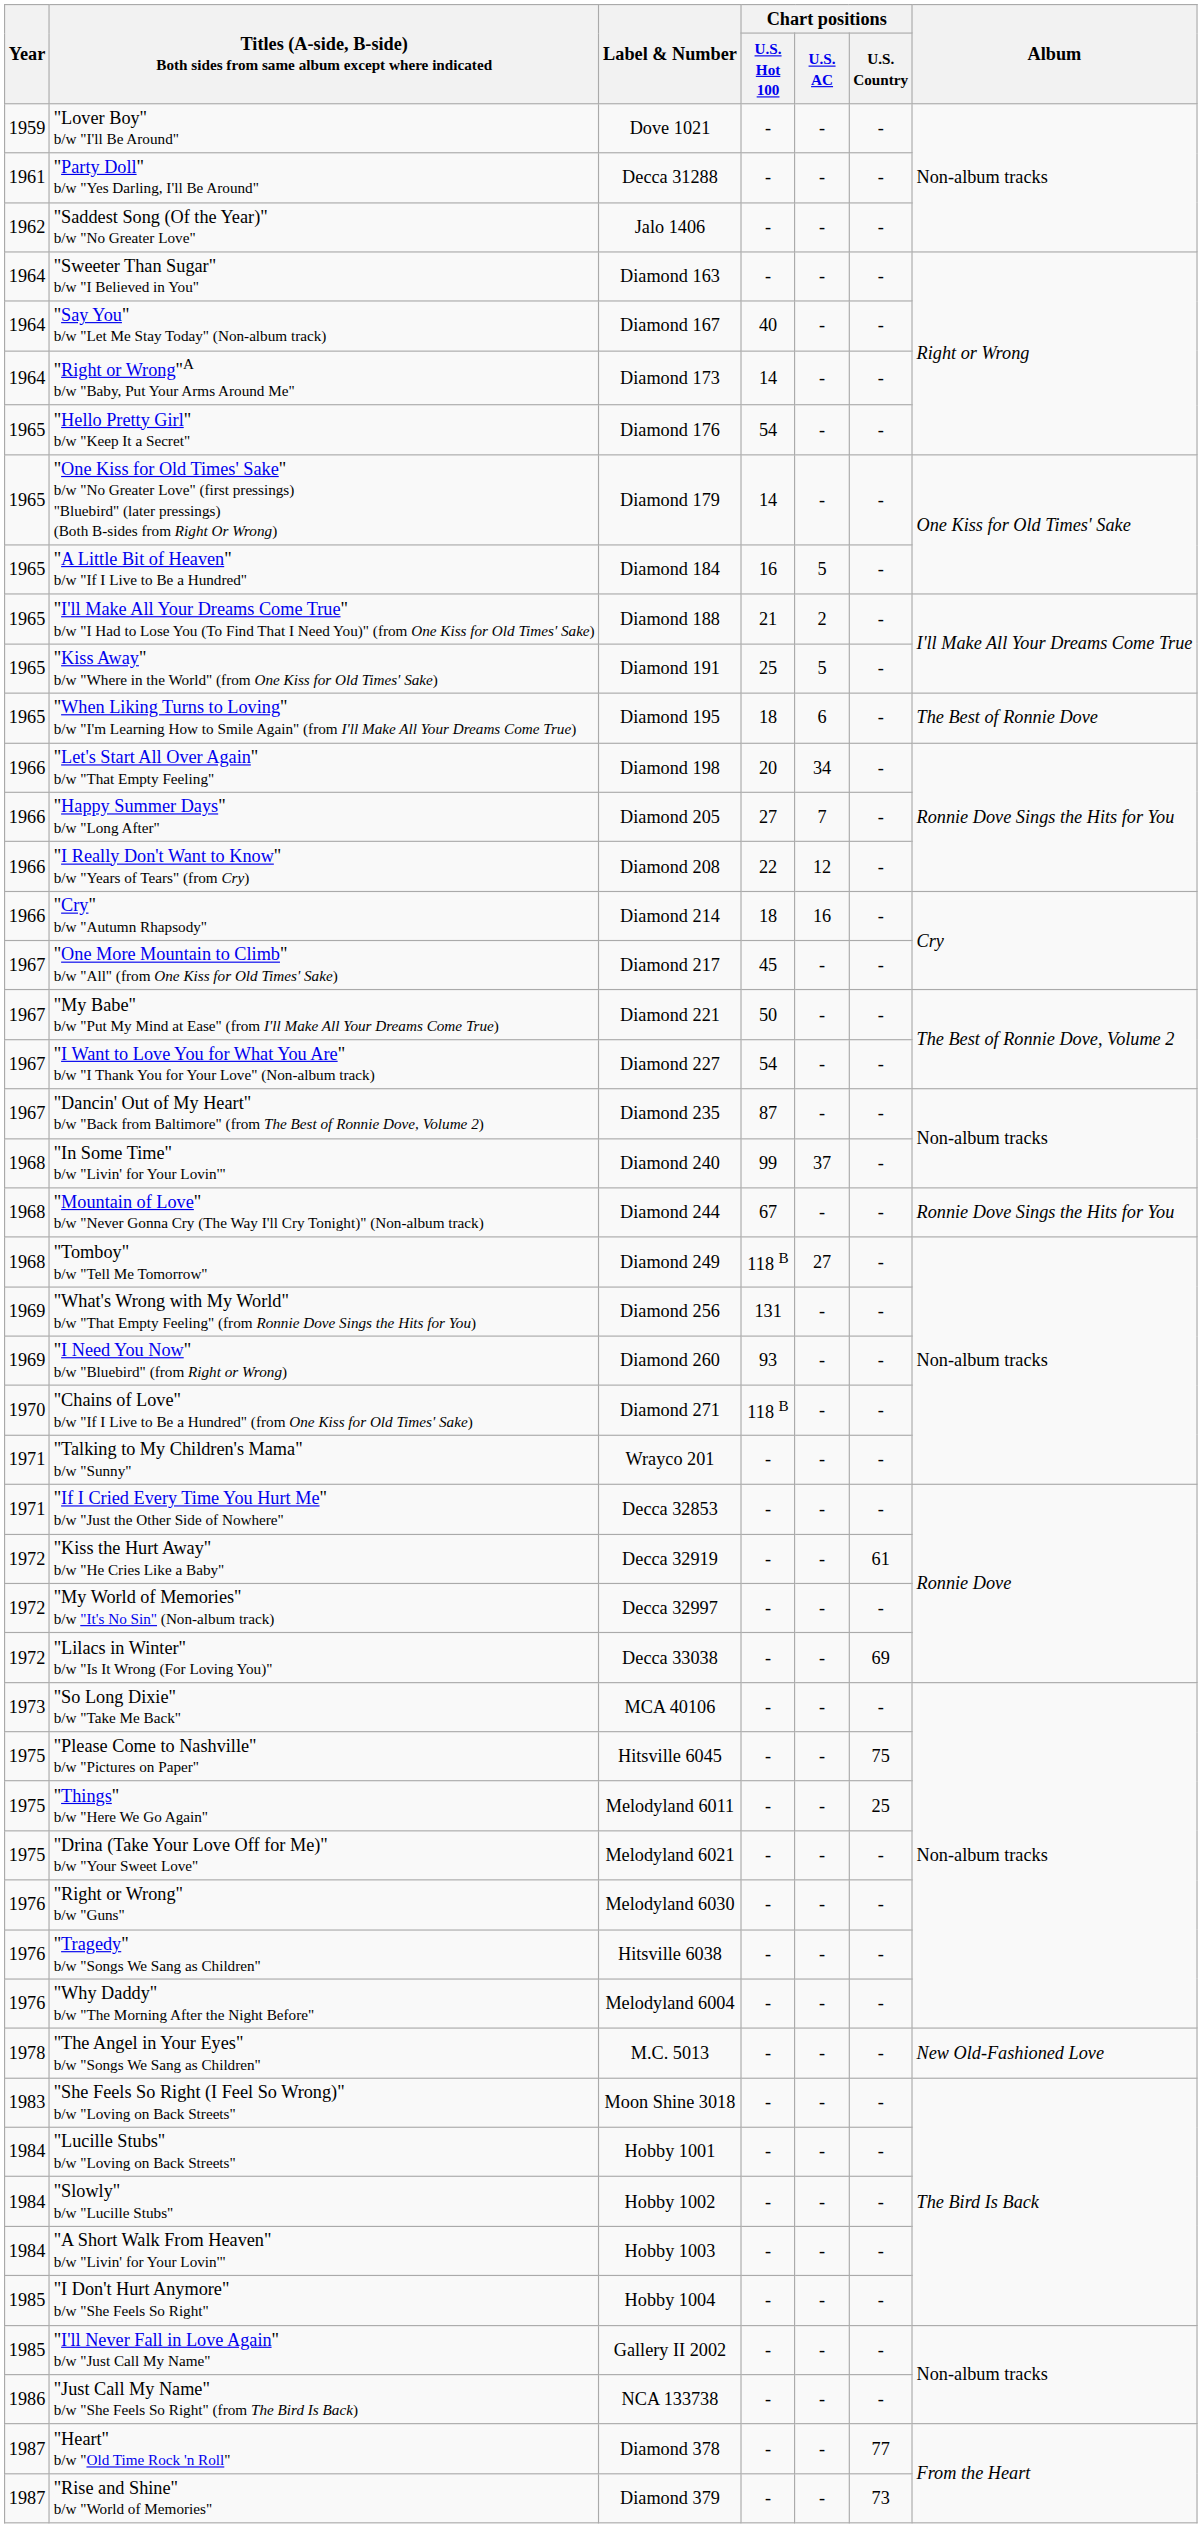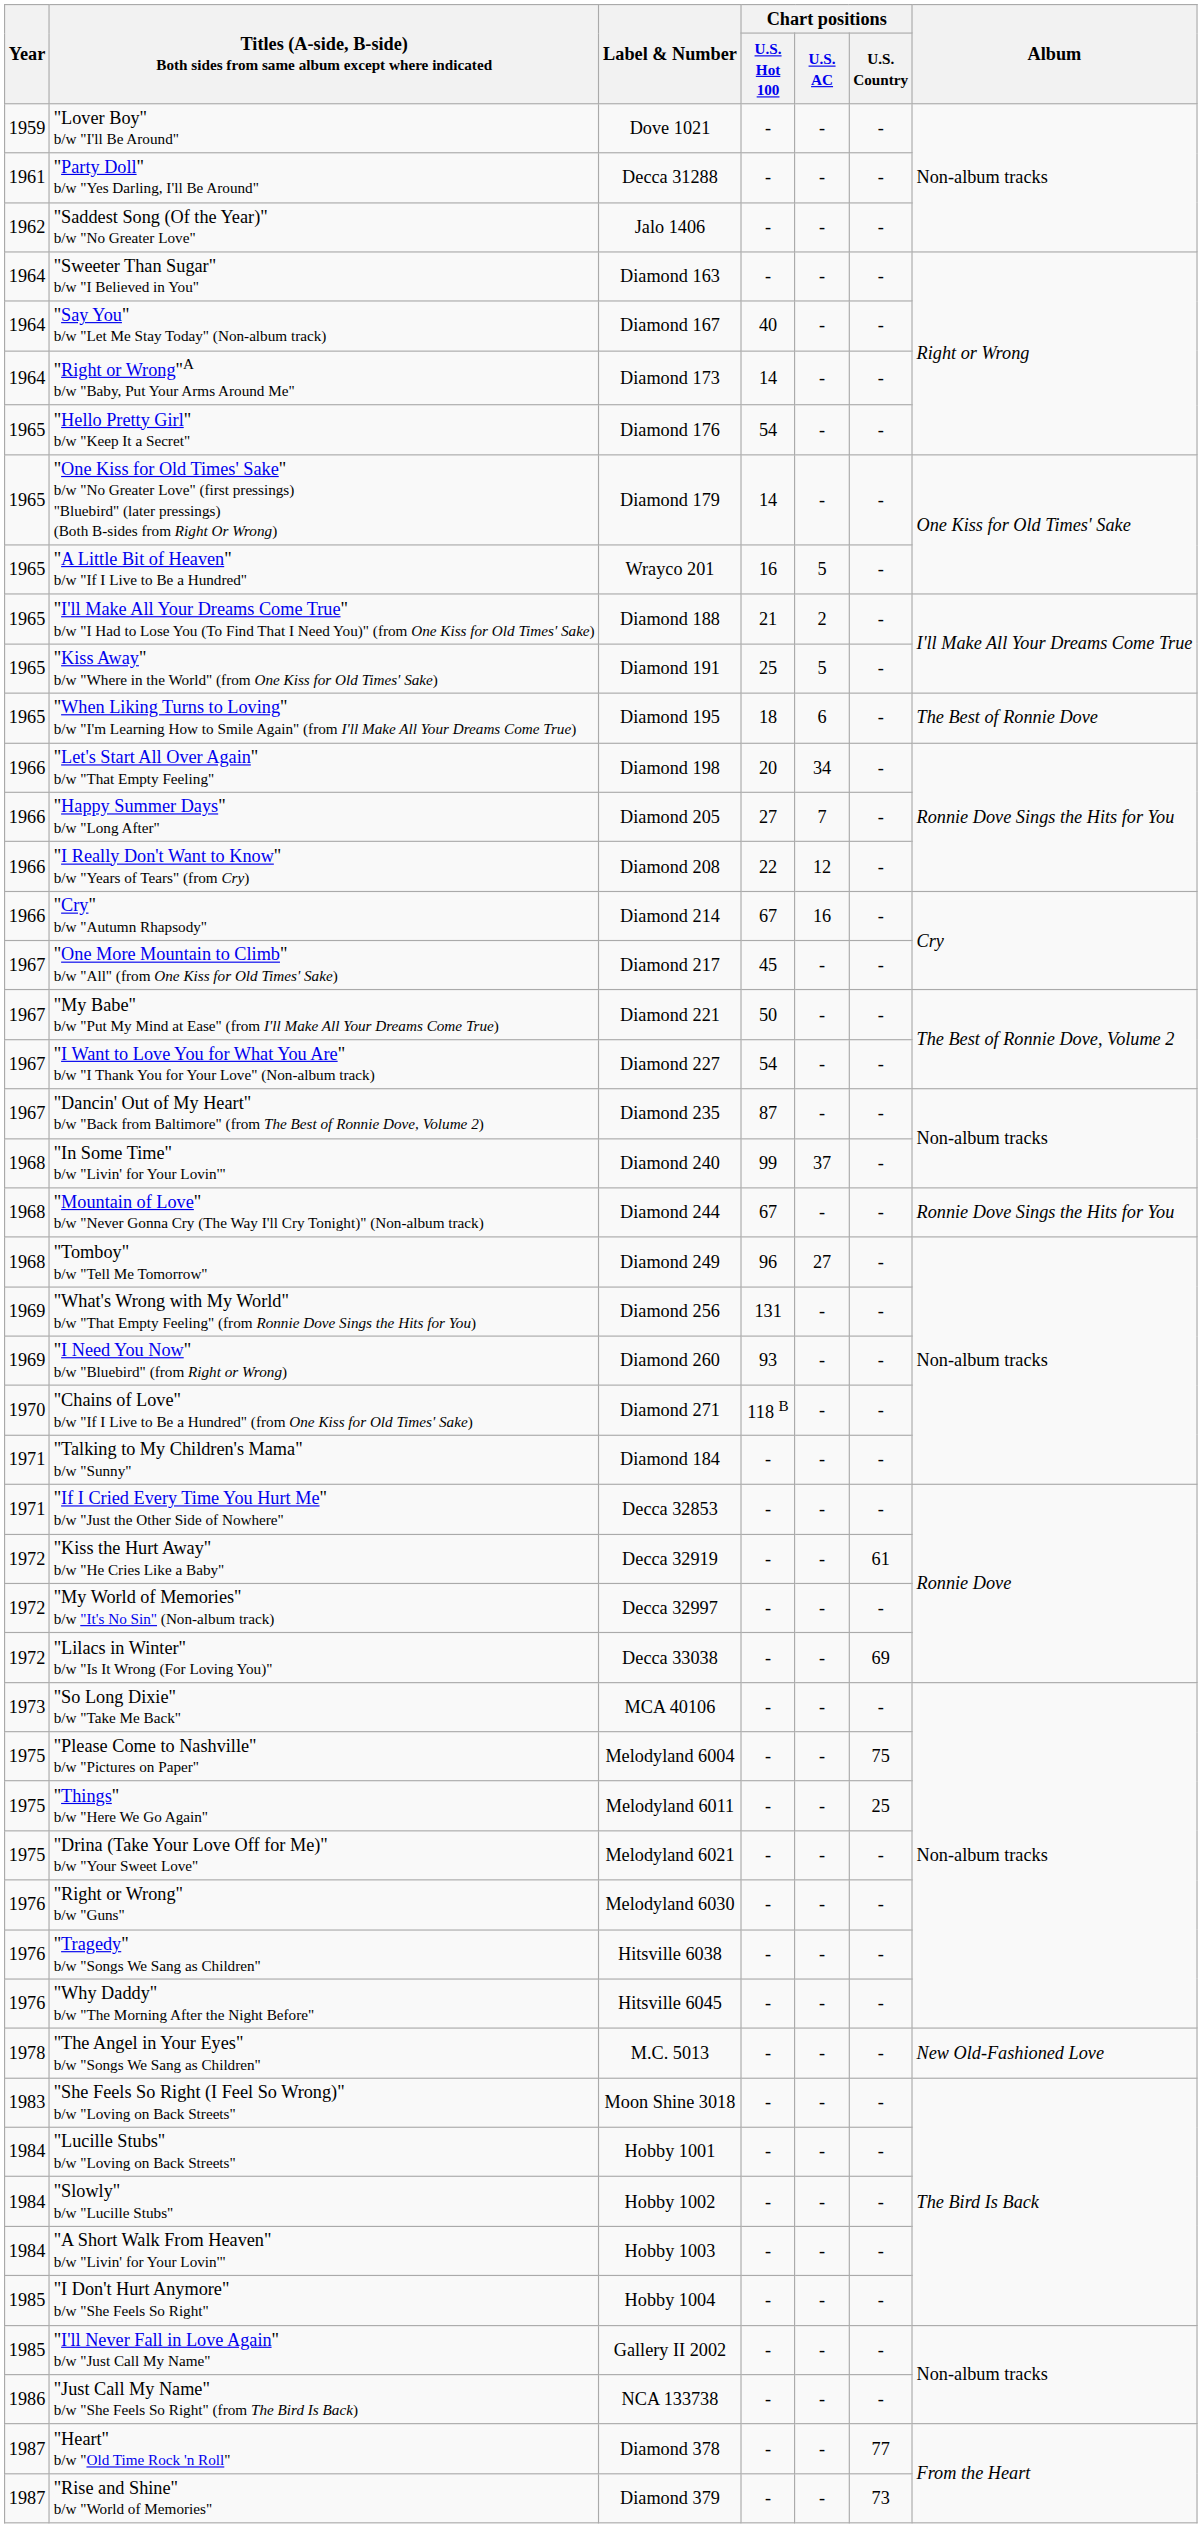 <table class="wikitable">
 <tr>
 <th rowspan="2">Year</th>
 <th rowspan="2">Titles (A-side, B-side)<br><small>Both sides from same album except where indicated</small></th>
 <th rowspan="2">Label & Number</th>
 <th colspan="3">Chart positions</th>
 <th rowspan="2">Album</th>
 </tr>
 <tr>
 <th width="40"><small><a href='#'>U.S. Hot 100</a></small></th>
 <th width="40"><small><a href='#'>U.S. AC</a></small></th>
 <th width="40"><small>U.S. Country</small></th>
 </tr>
 <tr>
 <td>1959</td>
 <td>"Lover Boy"<br><small>b/w "I'll Be Around"</small></td>
 <td align="center">Dove 1021</td>
 <td align="center">-</td>
 <td align="center">-</td>
 <td align="center">-</td>
 <td rowspan="3">Non-album tracks</td>
 </tr>
 <tr>
 <td>1961</td>
 <td>"<a href='#'>Party Doll</a>"<br><small>b/w "Yes Darling, I'll Be Around"</small></td>
 <td align="center">Decca 31288</td>
 <td align="center">-</td>
 <td align="center">-</td>
 <td align="center">-</td>
 </tr>
 <tr>
 <td>1962</td>
 <td>"Saddest Song (Of the Year)"<br><small>b/w "No Greater Love" </small></td>
 <td align="center">Jalo 1406</td>
 <td align="center">-</td>
 <td align="center">-</td>
 <td align="center">-</td>
 </tr>
 <tr>
 <td>1964</td>
 <td>"Sweeter Than Sugar"<br><small>b/w "I Believed in You"</small></td>
 <td align="center">Diamond 163</td>
 <td align="center">-</td>
 <td align="center">-</td>
 <td align="center">-</td>
 <td rowspan="4"><em>Right or Wrong</em></td>
 </tr>
 <tr>
 <td>1964</td>
 <td>"<a href='#'>Say You</a>" <br><small>b/w "Let Me Stay Today" (Non-album track)</small></td>
 <td align="center">Diamond 167</td>
 <td align="center">40</td>
 <td align="center">-</td>
 <td align="center">-</td>
 </tr>
 <tr>
 <td>1964</td>
 <td>"<a href='#'>Right or Wrong</a>"<sup>A</sup><br><small>b/w "Baby, Put Your Arms Around Me"</small></td>
 <td align="center">Diamond 173</td>
 <td align="center">14</td>
 <td align="center">-</td>
 <td align="center">-</td>
 </tr>
 <tr>
 <td>1965</td>
 <td>"<a href='#'>Hello Pretty Girl</a>"<br><small>b/w "Keep It a Secret"</small></td>
 <td align="center">Diamond 176</td>
 <td align="center">54</td>
 <td align="center">-</td>
 <td align="center">-</td>
 </tr>
 <tr>
 <td>1965</td>
 <td>"<a href='#'>One Kiss for Old Times' Sake</a>"<br><small>b/w "No Greater Love" (first pressings)<br>"Bluebird" (later pressings)<br>(Both B-sides from <em>Right Or Wrong</em>)</small></td>
 <td align="center">Diamond 179</td>
 <td align="center">14</td>
 <td align="center">-</td>
 <td align="center">-</td>
 <td rowspan="2"><em>One Kiss for Old Times' Sake</em></td>
 </tr>
 <tr>
 <td>1965</td>
 <td>"<a href='#'>A Little Bit of Heaven</a>"<br><small>b/w "If I Live to Be a Hundred"</small></td>
-<td align="center">Diamond 184</td>
+<td align="center">Wrayco 201</td>
 <td align="center">16</td>
 <td align="center">5</td>
 <td align="center">-</td>
 </tr>
 <tr>
 <td>1965</td>
 <td>"<a href='#'>I'll Make All Your Dreams Come True</a>"<br><small>b/w "I Had to Lose You (To Find That I Need You)" (from <em>One Kiss for Old Times' Sake</em>)</small></td>
 <td align="center">Diamond 188</td>
 <td align="center">21</td>
 <td align="center">2</td>
 <td align="center">-</td>
 <td rowspan="2"><em>I'll Make All Your Dreams Come True</em></td>
 </tr>
 <tr>
 <td>1965</td>
 <td>"<a href='#'>Kiss Away</a>"<br><small>b/w "Where in the World" (from <em>One Kiss for Old Times' Sake</em>)</small></td>
 <td align="center">Diamond 191</td>
 <td align="center">25</td>
 <td align="center">5</td>
 <td align="center">-</td>
 </tr>
 <tr>
 <td>1965</td>
 <td>"<a href='#'>When Liking Turns to Loving</a>"<br><small>b/w "I'm Learning How to Smile Again" (from <em>I'll Make All Your Dreams Come True</em>)</small></td>
 <td align="center">Diamond 195</td>
 <td align="center">18</td>
 <td align="center">6</td>
 <td align="center">-</td>
 <td><em>The Best of Ronnie Dove</em></td>
 </tr>
 <tr>
 <td>1966</td>
 <td>"<a href='#'>Let's Start All Over Again</a>"<br><small>b/w "That Empty Feeling"</small></td>
 <td align="center">Diamond 198</td>
 <td align="center">20</td>
 <td align="center">34</td>
 <td align="center">-</td>
 <td rowspan="3"><em>Ronnie Dove Sings the Hits for You</em></td>
 </tr>
 <tr>
 <td>1966</td>
 <td>"<a href='#'>Happy Summer Days</a>"<br><small>b/w "Long After"</small></td>
 <td align="center">Diamond 205</td>
 <td align="center">27</td>
 <td align="center">7</td>
 <td align="center">-</td>
 </tr>
 <tr>
 <td>1966</td>
 <td>"<a href='#'>I Really Don't Want to Know</a>"<br><small>b/w "Years of Tears" (from <em>Cry</em>)</small></td>
 <td align="center">Diamond 208</td>
 <td align="center">22</td>
 <td align="center">12</td>
 <td align="center">-</td>
 </tr>
 <tr>
 <td>1966</td>
 <td>"<a href='#'>Cry</a>"<br><small>b/w "Autumn Rhapsody"</small></td>
 <td align="center">Diamond 214</td>
-<td align="center">18</td>
+<td align="center">67</td>
 <td align="center">16</td>
 <td align="center">-</td>
 <td rowspan="2"><em>Cry</em></td>
 </tr>
 <tr>
 <td>1967</td>
 <td>"<a href='#'>One More Mountain to Climb</a>"<br><small>b/w "All" (from <em>One Kiss for Old Times' Sake</em>)</small></td>
 <td align="center">Diamond 217</td>
 <td align="center">45</td>
 <td align="center">-</td>
 <td align="center">-</td>
 </tr>
 <tr>
 <td>1967</td>
 <td>"My Babe"<br><small>b/w "Put My Mind at Ease" (from <em>I'll Make All Your Dreams Come True</em>)</small></td>
 <td align="center">Diamond 221</td>
 <td align="center">50</td>
 <td align="center">-</td>
 <td align="center">-</td>
 <td rowspan="2"><em>The Best of Ronnie Dove, Volume 2</em></td>
 </tr>
 <tr>
 <td>1967</td>
 <td>"<a href='#'>I Want to Love You for What You Are</a>"<br><small>b/w "I Thank You for Your Love" (Non-album track)</small></td>
 <td align="center">Diamond 227</td>
 <td align="center">54</td>
 <td align="center">-</td>
 <td align="center">-</td>
 </tr>
 <tr>
 <td>1967</td>
 <td>"Dancin' Out of My Heart"<br><small>b/w "Back from Baltimore" (from <em>The Best of Ronnie Dove, Volume 2</em>)</small></td>
 <td align="center">Diamond 235</td>
 <td align="center">87</td>
 <td align="center">-</td>
 <td align="center">-</td>
 <td rowspan="2">Non-album tracks</td>
 </tr>
 <tr>
 <td>1968</td>
 <td>"In Some Time"<br><small>b/w "Livin' for Your Lovin'"</small></td>
 <td align="center">Diamond 240</td>
 <td align="center">99</td>
 <td align="center">37</td>
 <td align="center">-</td>
 </tr>
 <tr>
 <td>1968</td>
 <td>"<a href='#'>Mountain of Love</a>"<br><small>b/w "Never Gonna Cry (The Way I'll Cry Tonight)" (Non-album track)</small></td>
 <td align="center">Diamond 244</td>
 <td align="center">67</td>
 <td align="center">-</td>
 <td align="center">-</td>
 <td><em>Ronnie Dove Sings the Hits for You</em></td>
 </tr>
 <tr>
 <td>1968</td>
 <td>"Tomboy"<br><small>b/w "Tell Me Tomorrow"</small></td>
 <td align="center">Diamond 249</td>
-<td align="center">118 <sup>B</sup></td>
+<td align="center">96</td>
 <td align="center">27</td>
 <td align="center">-</td>
 <td rowspan="5">Non-album tracks</td>
 </tr>
 <tr>
 <td>1969</td>
 <td>"What's Wrong with My World"<br><small>b/w "That Empty Feeling" (from <em>Ronnie Dove Sings the Hits for You</em>)</small></td>
 <td align="center">Diamond 256</td>
 <td align="center">131</td>
 <td align="center">-</td>
 <td align="center">-</td>
 </tr>
 <tr>
 <td>1969</td>
 <td>"<a href='#'>I Need You Now</a>"<br><small>b/w "Bluebird" (from <em>Right or Wrong</em>)</small></td>
 <td align="center">Diamond 260</td>
 <td align="center">93</td>
 <td align="center">-</td>
 <td align="center">-</td>
 </tr>
 <tr>
 <td>1970</td>
 <td>"Chains of Love"<br><small>b/w "If I Live to Be a Hundred" (from <em>One Kiss for Old Times' Sake</em>)</small></td>
 <td align="center">Diamond 271</td>
 <td align="center">118 <sup>B</sup></td>
 <td align="center">-</td>
 <td align="center">-</td>
 </tr>
 <tr>
 <td>1971</td>
 <td>"Talking to My Children's Mama"<br><small>b/w "Sunny"</small></td>
-<td align="center">Wrayco 201</td>
+<td align="center">Diamond 184</td>
 <td align="center">-</td>
 <td align="center">-</td>
 <td align="center">-</td>
 </tr>
 <tr>
 <td>1971</td>
 <td>"<a href='#'>If I Cried Every Time You Hurt Me</a>"<br><small>b/w "Just the Other Side of Nowhere"</small></td>
 <td align="center">Decca 32853</td>
 <td align="center">-</td>
 <td align="center">-</td>
 <td align="center">-</td>
 <td rowspan="4"><em>Ronnie Dove</em></td>
 </tr>
 <tr>
 <td>1972</td>
 <td>"Kiss the Hurt Away"<br><small>b/w "He Cries Like a Baby"</small></td>
 <td align="center">Decca 32919</td>
 <td align="center">-</td>
 <td align="center">-</td>
 <td align="center">61</td>
 </tr>
 <tr>
 <td>1972</td>
 <td>"My World of Memories"<br><small>b/w <a href='#'>"It's No Sin"</a> (Non-album track)</small></td>
 <td align="center">Decca 32997</td>
 <td align="center">-</td>
 <td align="center">-</td>
 <td align="center">-</td>
 </tr>
 <tr>
 <td>1972</td>
 <td>"Lilacs in Winter"<br><small>b/w "Is It Wrong (For Loving You)"</small></td>
 <td align="center">Decca 33038</td>
 <td align="center">-</td>
 <td align="center">-</td>
 <td align="center">69</td>
 </tr>
 <tr>
 <td>1973</td>
 <td>"So Long Dixie"<br><small>b/w "Take Me Back"</small></td>
 <td align="center">MCA 40106</td>
 <td align="center">-</td>
 <td align="center">-</td>
 <td align="center">-</td>
 <td rowspan="7">Non-album tracks</td>
 </tr>
 <tr>
 <td>1975</td>
 <td>"Please Come to Nashville"<br><small>b/w "Pictures on Paper"</small></td>
-<td align="center">Hitsville 6045</td>
+<td align="center">Melodyland 6004</td>
 <td align="center">-</td>
 <td align="center">-</td>
 <td align="center">75</td>
 </tr>
 <tr>
 <td>1975</td>
 <td>"<a href='#'>Things</a>"<br><small>b/w "Here We Go Again"</small></td>
 <td align="center">Melodyland 6011</td>
 <td align="center">-</td>
 <td align="center">-</td>
 <td align="center">25</td>
 </tr>
 <tr>
 <td>1975</td>
 <td>"Drina (Take Your Love Off for Me)"<br><small>b/w "Your Sweet Love"</small></td>
 <td align="center">Melodyland 6021</td>
 <td align="center">-</td>
 <td align="center">-</td>
 <td align="center">-</td>
 </tr>
 <tr>
 <td>1976</td>
 <td>"Right or Wrong"<br><small>b/w "Guns"</small></td>
 <td align="center">Melodyland 6030</td>
 <td align="center">-</td>
 <td align="center">-</td>
 <td align="center">-</td>
 </tr>
 <tr>
 <td>1976</td>
 <td>"<a href='#'>Tragedy</a>"<br><small>b/w "Songs We Sang as Children"</small></td>
 <td align="center">Hitsville 6038</td>
 <td align="center">-</td>
 <td align="center">-</td>
 <td align="center">-</td>
 </tr>
 <tr>
 <td>1976</td>
 <td>"Why Daddy"<br><small>b/w "The Morning After the Night Before"</small></td>
-<td align="center">Melodyland 6004</td>
+<td align="center">Hitsville 6045</td>
 <td align="center">-</td>
 <td align="center">-</td>
 <td align="center">-</td>
 </tr>
 <tr>
 <td>1978</td>
 <td>"The Angel in Your Eyes"<br><small>b/w "Songs We Sang as Children"</small></td>
 <td align="center">M.C. 5013</td>
 <td align="center">-</td>
 <td align="center">-</td>
 <td align="center">-</td>
 <td><em>New Old-Fashioned Love</em></td>
 </tr>
 <tr>
 <td>1983</td>
 <td>"She Feels So Right (I Feel So Wrong)"<br><small>b/w "Loving on Back Streets"</small></td>
 <td align="center">Moon Shine 3018</td>
 <td align="center">-</td>
 <td align="center">-</td>
 <td align="center">-</td>
 <td rowspan="5"><em>The Bird Is Back</em></td>
 </tr>
 <tr>
 <td>1984</td>
 <td>"Lucille Stubs"<br><small>b/w "Loving on Back Streets"</small></td>
 <td align="center">Hobby 1001</td>
 <td align="center">-</td>
 <td align="center">-</td>
 <td align="center">-</td>
 </tr>
 <tr>
 <td>1984</td>
 <td>"Slowly"<br><small>b/w "Lucille Stubs"</small></td>
 <td align="center">Hobby 1002</td>
 <td align="center">-</td>
 <td align="center">-</td>
 <td align="center">-</td>
 </tr>
 <tr>
 <td>1984</td>
 <td>"A Short Walk From Heaven"<br><small>b/w "Livin' for Your Lovin'"</small></td>
 <td align="center">Hobby 1003</td>
 <td align="center">-</td>
 <td align="center">-</td>
 <td align="center">-</td>
 </tr>
 <tr>
 <td>1985</td>
 <td>"I Don't Hurt Anymore"<br><small>b/w "She Feels So Right"</small></td>
 <td align="center">Hobby 1004</td>
 <td align="center">-</td>
 <td align="center">-</td>
 <td align="center">-</td>
 </tr>
 <tr>
 <td>1985</td>
 <td>"<a href='#'>I'll Never Fall in Love Again</a>"<br><small>b/w "Just Call My Name"</small></td>
 <td align="center">Gallery II 2002</td>
 <td align="center">-</td>
 <td align="center">-</td>
 <td align="center">-</td>
 <td rowspan="2">Non-album tracks</td>
 </tr>
 <tr>
 <td>1986</td>
 <td>"Just Call My Name"<br><small>b/w "She Feels So Right" (from <em>The Bird Is Back</em>)</small></td>
 <td align="center">NCA 133738</td>
 <td align="center">-</td>
 <td align="center">-</td>
 <td align="center">-</td>
 </tr>
 <tr>
 <td>1987</td>
 <td>"Heart"<br><small>b/w "<a href='#'>Old Time Rock 'n Roll</a>"</small></td>
 <td align="center">Diamond 378</td>
 <td align="center">-</td>
 <td align="center">-</td>
 <td align="center">77</td>
 <td rowspan="2"><em>From the Heart</em></td>
 </tr>
 <tr>
 <td>1987</td>
 <td>"Rise and Shine"<br><small>b/w "World of Memories"</small></td>
 <td align="center">Diamond 379</td>
 <td align="center">-</td>
 <td align="center">-</td>
 <td align="center">73</td>
 </tr>
 </table>
